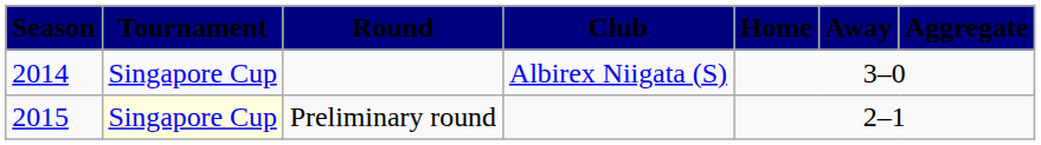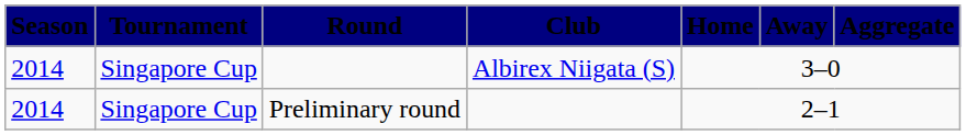 <table class="wikitable">
 <tr>
 <th style="background:Navy"><span> Season</span></th>
 <th style="background:Navy"><span> Tournament</span></th>
 <th style="background:Navy"><span> Round</span></th>
 <th style="background:Navy"><span> Club</span></th>
 <th style="background:Navy"><span> Home</span></th>
 <th style="background:Navy"><span> Away</span></th>
 <th style="background:Navy"><span> Aggregate</span></th>
 </tr>
 <tr>
 <td><a href='#'>2014</a></td>
 <td><a href='#'>Singapore Cup</a></td>
 <td></td>
 <td> <a href='#'>Albirex Niigata (S)</a></td>
 <td colspan=3; align=center>3–0</td>
 </tr>
 <tr>
-<td><a href='#'>2015</a></td>
-<td style="background: lightyellow;"><a href='#'>Singapore Cup</a></td>
+<td><a href='#'>2014</a></td>
+<td><a href='#'>Singapore Cup</a></td>
 <td>Preliminary round</td>
 <td></td>
 <td colspan=3; align=center>2–1</td>
 </tr>
 </table>
